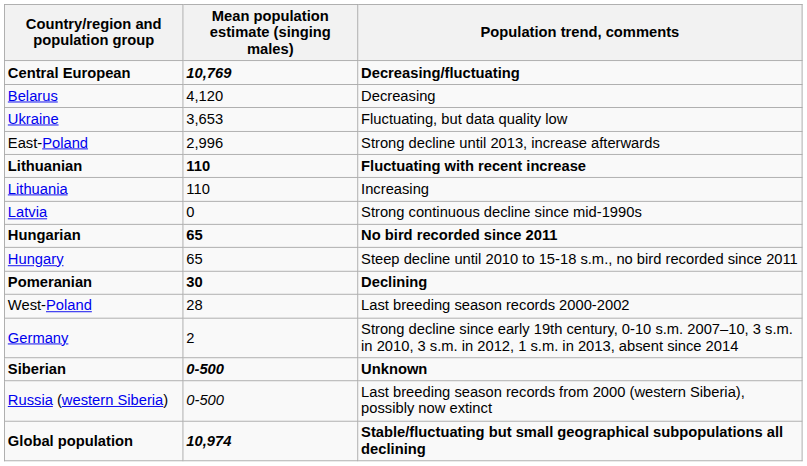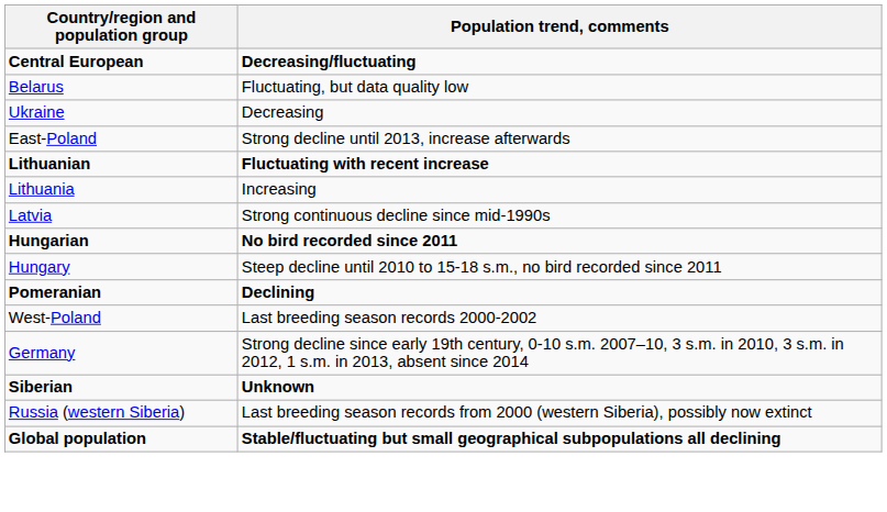 <table class="wikitable">
 <tr>
 <th>Country/region and population group</th>
-<th>Mean population estimate (singing males)</th>
 <th>Population trend, comments</th>
 </tr>
 <tr>
 <td><strong>Central European</strong></td>
-<td><strong><em>10,769</em></strong></td>
 <td><strong>Decreasing/fluctuating</strong></td>
 </tr>
 <tr>
 <td><a href='#'>Belarus</a></td>
-<td>4,120</td>
+<td>Fluctuating, but data quality low</td>
+</tr>
+<tr>
+<td><a href='#'>Ukraine</a></td>
 <td>Decreasing</td>
 </tr>
 <tr>
-<td><a href='#'>Ukraine</a></td>
-<td>3,653</td>
-<td>Fluctuating, but data quality low</td>
-</tr>
-<tr>
 <td>East-<a href='#'>Poland</a></td>
-<td>2,996</td>
 <td>Strong decline until 2013, increase afterwards</td>
 </tr>
 <tr>
 <td><strong>Lithuanian</strong></td>
-<td><strong>110</strong></td>
 <td><strong>Fluctuating with recent increase</strong></td>
 </tr>
 <tr>
 <td><a href='#'>Lithuania</a></td>
-<td>110</td>
 <td>Increasing</td>
 </tr>
 <tr>
 <td><a href='#'>Latvia</a></td>
-<td>0</td>
 <td>Strong continuous decline since mid-1990s</td>
 </tr>
 <tr>
 <td><strong>Hungarian</strong></td>
-<td><strong>65</strong></td>
 <td><strong>No bird recorded since 2011</strong></td>
 </tr>
 <tr>
 <td><a href='#'>Hungary</a></td>
-<td>65</td>
 <td>Steep decline until 2010 to 15-18 s.m., no bird recorded since 2011</td>
 </tr>
 <tr>
 <td><strong>Pomeranian</strong></td>
-<td><strong>30</strong></td>
 <td><strong>Declining</strong></td>
 </tr>
 <tr>
 <td>West-<a href='#'>Poland</a></td>
-<td>28</td>
 <td>Last breeding season records 2000-2002</td>
 </tr>
 <tr>
 <td><a href='#'>Germany</a></td>
-<td>2</td>
 <td>Strong decline since early 19th century, 0-10 s.m. 2007–10, 3 s.m. in 2010, 3 s.m. in 2012, 1 s.m. in 2013, absent since 2014</td>
 </tr>
 <tr>
 <td><strong>Siberian</strong></td>
-<td><strong><em>0-500</em></strong></td>
 <td><strong>Unknown</strong></td>
 </tr>
 <tr>
 <td><a href='#'>Russia</a> (<a href='#'>western Siberia</a>)</td>
-<td><em>0-500</em></td>
 <td>Last breeding season records from 2000 (western Siberia), possibly now extinct</td>
 </tr>
 <tr>
 <td><strong>Global population</strong></td>
-<td><strong><em>10,974</em></strong></td>
 <td><strong>Stable/fluctuating but small geographical subpopulations all declining</strong></td>
 </tr>
 </table>
